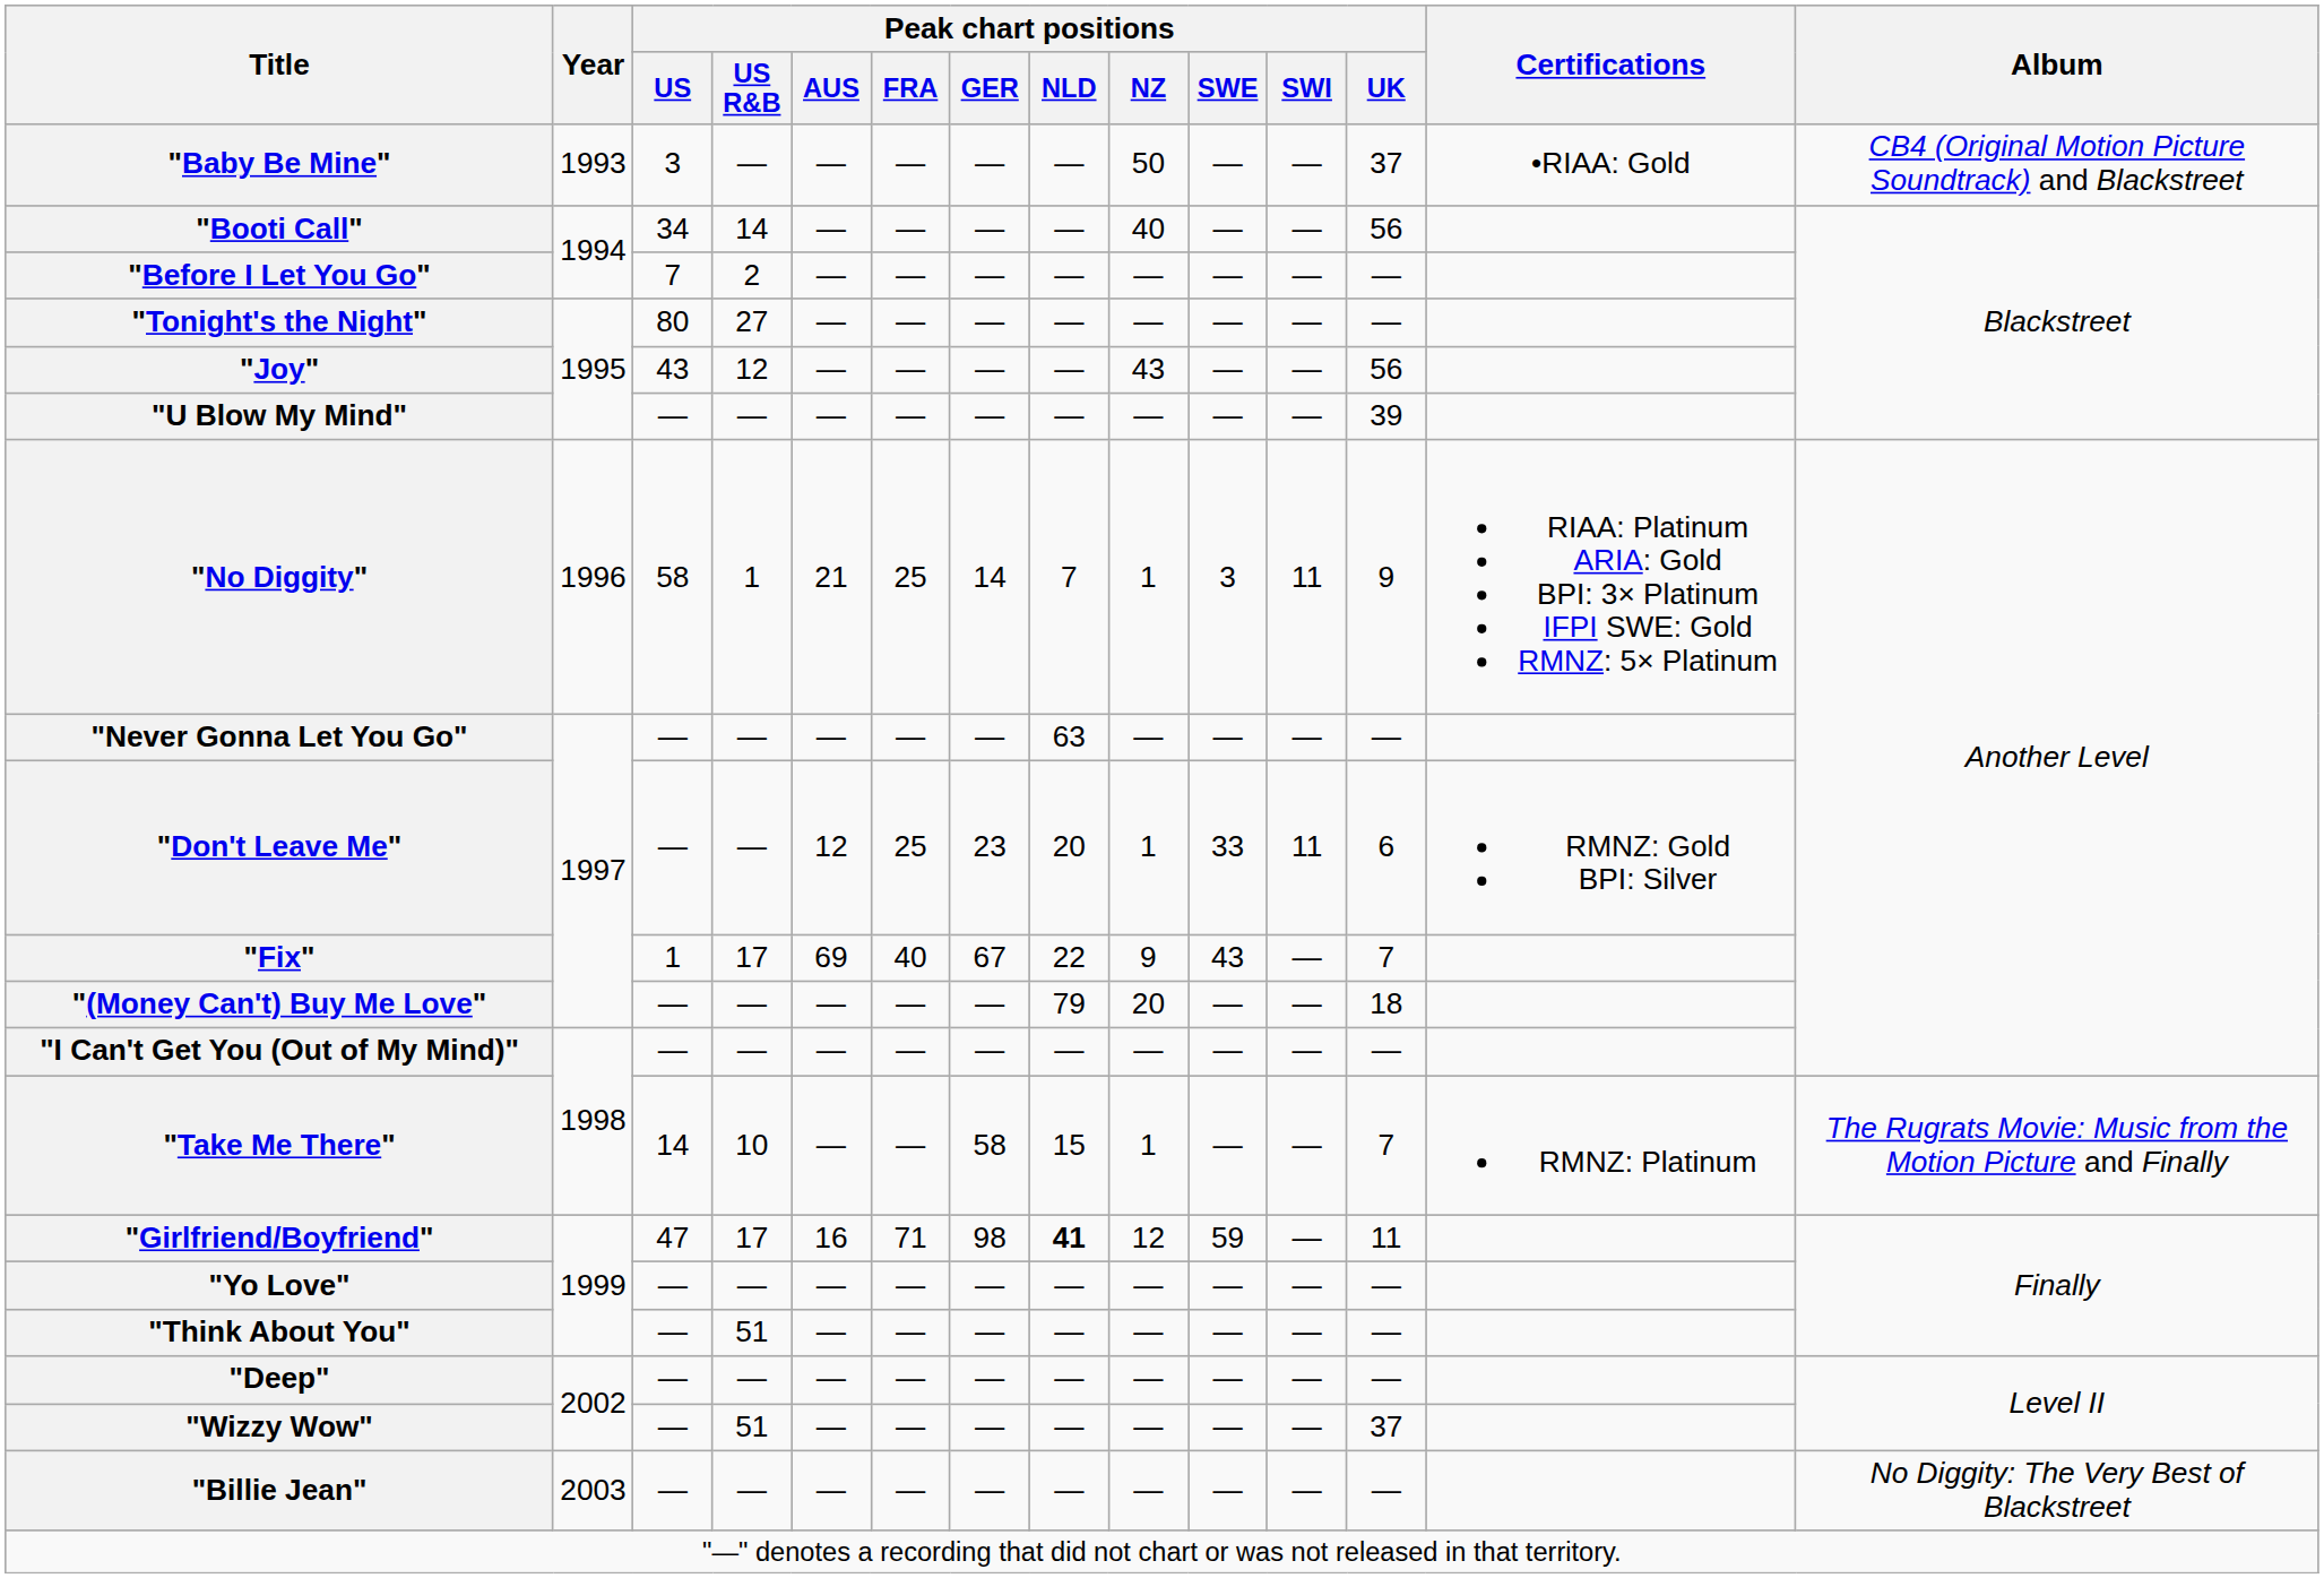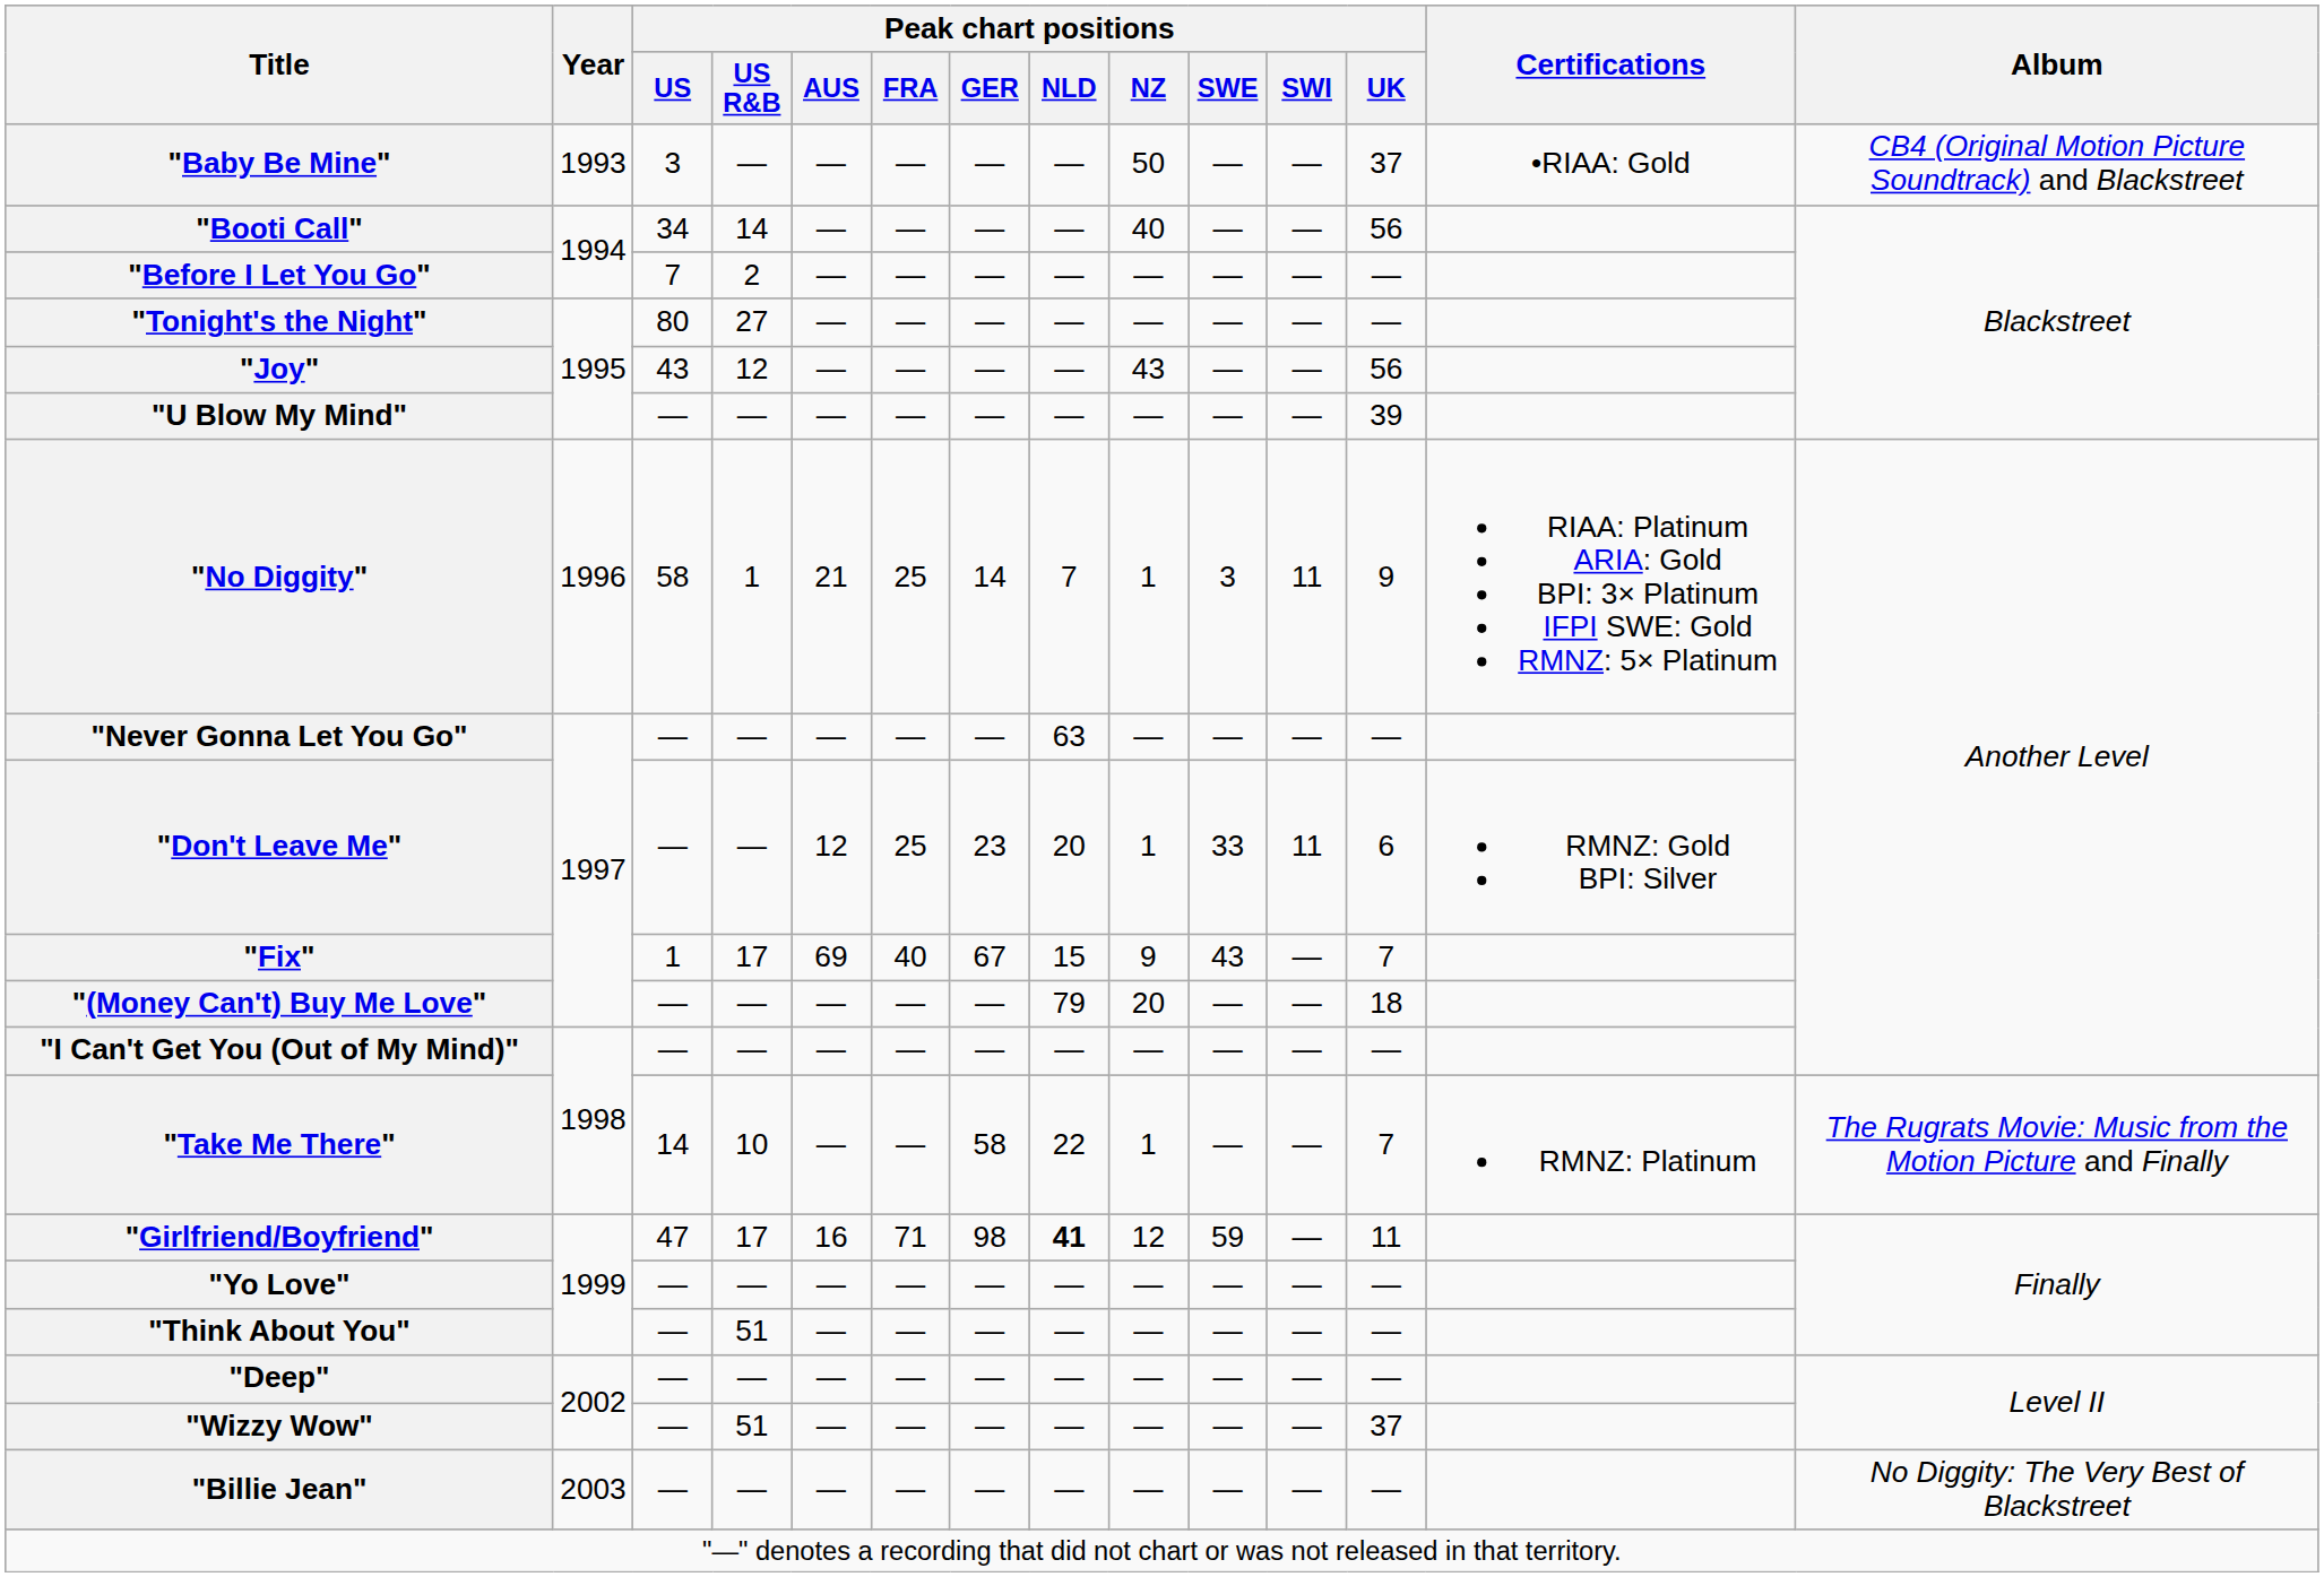 <table class="wikitable plainrowheaders" style="text-align:center;">
 <tr>
 <th scope="col" rowspan="2" style="width:18em;">Title</th>
 <th scope="col" rowspan="2">Year</th>
 <th scope="col" colspan="10">Peak chart positions</th>
 <th scope="col" rowspan="2" style="width:12em;"><a href='#'>Certifications</a></th>
 <th scope="col" rowspan="2">Album</th>
 </tr>
 <tr>
 <th scope="col" style="width:2.5em;font-size:90%;"><a href='#'>US</a><br></th>
 <th scope="col" style="width:2.5em;font-size:90%;"><a href='#'>US<br>R&B</a><br></th>
 <th scope="col" style="width:2.5em;font-size:90%;"><a href='#'>AUS</a><br></th>
 <th scope="col" style="width:2.5em;font-size:90%;"><a href='#'>FRA</a><br></th>
 <th scope="col" style="width:2.5em;font-size:90%;"><a href='#'>GER</a><br></th>
 <th scope="col" style="width:2.5em;font-size:90%;"><a href='#'>NLD</a><br></th>
 <th scope="col" style="width:2.5em;font-size:90%;"><a href='#'>NZ</a><br></th>
 <th scope="col" style="width:2.5em;font-size:90%;"><a href='#'>SWE</a><br></th>
 <th scope="col" style="width:2.5em;font-size:90%;"><a href='#'>SWI</a><br></th>
 <th scope="col" style="width:2.5em;font-size:90%;"><a href='#'>UK</a><br></th>
 </tr>
 <tr>
 <th scope="row">"<a href='#'>Baby Be Mine</a>"</th>
 <td>1993</td>
 <td —>3</td>
 <td>—</td>
 <td>—</td>
 <td>—</td>
 <td>—</td>
 <td>—</td>
 <td>50</td>
 <td>—</td>
 <td>—</td>
 <td>37</td>
 <td>•RIAA: Gold</td>
 <td><em><a href='#'>CB4 (Original Motion Picture Soundtrack)</a></em> and <em>Blackstreet</em></td>
 </tr>
 <tr>
 <th scope="row">"<a href='#'>Booti Call</a>"</th>
 <td rowspan="2">1994</td>
 <td>34</td>
 <td>14</td>
 <td>—</td>
 <td>—</td>
 <td>—</td>
 <td>—</td>
 <td>40</td>
 <td>—</td>
 <td>—</td>
 <td>56</td>
 <td></td>
 <td rowspan="5"><em>Blackstreet</em></td>
 </tr>
 <tr>
 <th scope="row">"<a href='#'>Before I Let You Go</a>"</th>
 <td>7</td>
 <td>2</td>
 <td>—</td>
 <td>—</td>
 <td>—</td>
 <td>—</td>
 <td>—</td>
 <td>—</td>
 <td>—</td>
 <td>—</td>
 <td></td>
 </tr>
 <tr>
 <th scope="row">"<a href='#'>Tonight's the Night</a>"</th>
 <td rowspan="3">1995</td>
 <td>80</td>
 <td>27</td>
 <td>—</td>
 <td>—</td>
 <td>—</td>
 <td>—</td>
 <td>—</td>
 <td>—</td>
 <td>—</td>
 <td>—</td>
 <td></td>
 </tr>
 <tr>
 <th scope="row">"<a href='#'>Joy</a>"</th>
 <td>43</td>
 <td>12</td>
 <td>—</td>
 <td>—</td>
 <td>—</td>
 <td>—</td>
 <td>43</td>
 <td>—</td>
 <td>—</td>
 <td>56</td>
 <td></td>
 </tr>
 <tr>
 <th scope="row">"U Blow My Mind"</th>
 <td>—</td>
 <td>—</td>
 <td>—</td>
 <td>—</td>
 <td>—</td>
 <td>—</td>
 <td>—</td>
 <td>—</td>
 <td>—</td>
 <td>39</td>
 <td></td>
 </tr>
 <tr>
 <th scope="row">"<a href='#'>No Diggity</a>"<br></th>
 <td>1996</td>
 <td>58</td>
 <td>1</td>
 <td>21</td>
 <td>25</td>
 <td>14</td>
 <td>7</td>
 <td>1</td>
 <td>3</td>
 <td>11</td>
 <td>9</td>
 <td><br><ul><li>RIAA: Platinum</li><li><a href='#'>ARIA</a>: Gold</li><li>BPI: 3× Platinum</li><li><a href='#'>IFPI</a> SWE: Gold</li><li><a href='#'>RMNZ</a>: 5× Platinum</li></ul></td>
 <td rowspan="6"><em>Another Level</em></td>
 </tr>
 <tr>
 <th scope="row">"Never Gonna Let You Go"</th>
 <td rowspan="4">1997</td>
 <td>—</td>
 <td>—</td>
 <td>—</td>
 <td>—</td>
 <td>—</td>
 <td>63</td>
 <td>—</td>
 <td>—</td>
 <td>—</td>
 <td>—</td>
 <td></td>
 </tr>
 <tr>
 <th scope="row">"<a href='#'>Don't Leave Me</a>"</th>
 <td>—</td>
 <td>—</td>
 <td>12</td>
 <td>25</td>
 <td>23</td>
 <td>20</td>
 <td>1</td>
 <td>33</td>
 <td>11</td>
 <td>6</td>
 <td><br><ul><li>RMNZ: Gold</li><li>BPI: Silver</li></ul></td>
 </tr>
 <tr>
 <th scope="row">"<a href='#'>Fix</a>"<br></th>
 <td>1</td>
 <td>17</td>
 <td>69</td>
 <td>40</td>
 <td>67</td>
-<td>22</td>
+<td>15</td>
 <td>9</td>
 <td>43</td>
 <td>—</td>
 <td>7</td>
 <td></td>
 </tr>
 <tr>
 <th scope="row">"<a href='#'>(Money Can't) Buy Me Love</a>"</th>
 <td>—</td>
 <td>—</td>
 <td>—</td>
 <td>—</td>
 <td>—</td>
 <td>79</td>
 <td>20</td>
 <td>—</td>
 <td>—</td>
 <td>18</td>
 <td></td>
 </tr>
 <tr>
 <th scope="row">"I Can't Get You (Out of My Mind)"<br></th>
 <td rowspan="2">1998</td>
 <td>—</td>
 <td>—</td>
 <td>—</td>
 <td>—</td>
 <td>—</td>
 <td>—</td>
 <td>—</td>
 <td>—</td>
 <td>—</td>
 <td>—</td>
 <td></td>
 </tr>
 <tr>
 <th scope="row">"<a href='#'>Take Me There</a>"<br></th>
 <td>14</td>
 <td>10</td>
 <td>—</td>
 <td>—</td>
 <td>58</td>
-<td>15</td>
+<td>22</td>
 <td>1</td>
 <td>—</td>
 <td>—</td>
 <td>7</td>
 <td><br><ul><li>RMNZ: Platinum</li></ul></td>
 <td><a href='#'><em>The Rugrats Movie: Music from the Motion Picture</em></a> and <em>Finally</em></td>
 </tr>
 <tr>
 <th scope="row">"<a href='#'>Girlfriend/Boyfriend</a>"<br></th>
 <td rowspan="3">1999</td>
 <td>47</td>
 <td>17</td>
 <td>16</td>
 <td>71</td>
 <td>98</td>
 <td><strong>41</strong></td>
 <td>12</td>
 <td>59</td>
 <td>—</td>
 <td>11</td>
 <td></td>
 <td rowspan="3"><em>Finally</em></td>
 </tr>
 <tr>
 <th scope="row">"Yo Love"</th>
 <td>—</td>
 <td>—</td>
 <td>—</td>
 <td>—</td>
 <td>—</td>
 <td>—</td>
 <td>—</td>
 <td>—</td>
 <td>—</td>
 <td>—</td>
 <td></td>
 </tr>
 <tr>
 <th scope="row">"Think About You"</th>
 <td>—</td>
 <td>51</td>
 <td>—</td>
 <td>—</td>
 <td>—</td>
 <td>—</td>
 <td>—</td>
 <td>—</td>
 <td>—</td>
 <td>—</td>
 <td></td>
 </tr>
 <tr>
 <th scope="row">"Deep"</th>
 <td rowspan="2">2002</td>
 <td>—</td>
 <td>—</td>
 <td>—</td>
 <td>—</td>
 <td>—</td>
 <td>—</td>
 <td>—</td>
 <td>—</td>
 <td>—</td>
 <td>—</td>
 <td></td>
 <td rowspan="2"><em>Level II</em></td>
 </tr>
 <tr>
 <th scope="row">"Wizzy Wow"<br></th>
 <td>—</td>
 <td>51</td>
 <td>—</td>
 <td>—</td>
 <td>—</td>
 <td>—</td>
 <td>—</td>
 <td>—</td>
 <td>—</td>
 <td>37</td>
 <td></td>
 </tr>
 <tr>
 <th scope="row">"Billie Jean"</th>
 <td>2003</td>
 <td>—</td>
 <td>—</td>
 <td>—</td>
 <td>—</td>
 <td>—</td>
 <td>—</td>
 <td>—</td>
 <td>—</td>
 <td>—</td>
 <td>—</td>
 <td></td>
 <td><em>No Diggity: The Very Best of Blackstreet</em></td>
 </tr>
 <tr>
 <td colspan="14" style="font-size:90%">"—" denotes a recording that did not chart or was not released in that territory.</td>
 </tr>
 </table>
